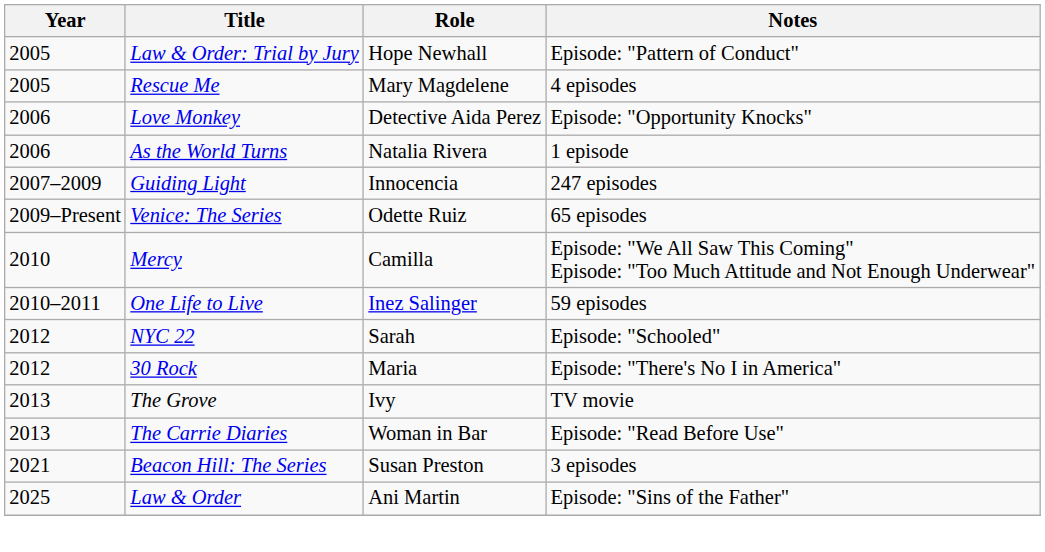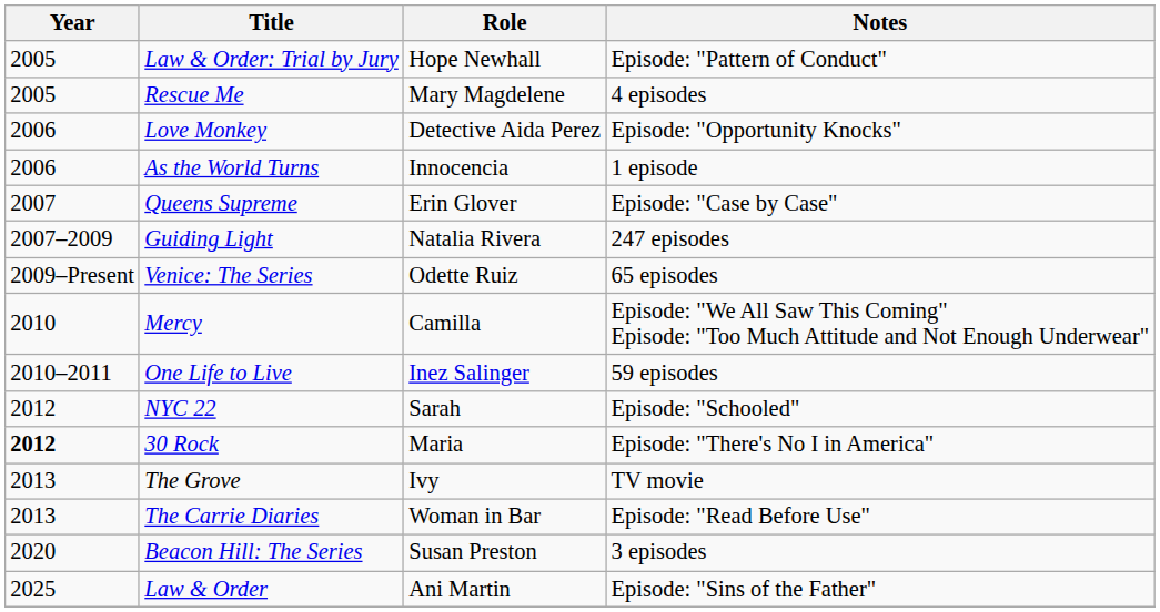 <table class="wikitable sortable">
 <tr>
 <th>Year</th>
 <th>Title</th>
 <th>Role</th>
 <th class="unsortable">Notes</th>
 </tr>
 <tr>
 <td>2005</td>
 <td><em><a href='#'>Law & Order: Trial by Jury</a></em></td>
 <td>Hope Newhall</td>
 <td>Episode: "Pattern of Conduct"</td>
 </tr>
 <tr>
 <td>2005</td>
 <td><em><a href='#'>Rescue Me</a></em></td>
 <td>Mary Magdelene</td>
 <td>4 episodes</td>
 </tr>
 <tr>
 <td>2006</td>
 <td><em><a href='#'>Love Monkey</a></em></td>
 <td>Detective Aida Perez</td>
 <td>Episode: "Opportunity Knocks"</td>
 </tr>
 <tr>
 <td>2006</td>
 <td><em><a href='#'>As the World Turns</a></em></td>
-<td>Natalia Rivera</td>
+<td>Innocencia</td>
 <td>1 episode</td>
+</tr>
+<tr>
+<td>2007</td>
+<td><em><a href='#'>Queens Supreme</a></em></td>
+<td>Erin Glover</td>
+<td>Episode: "Case by Case"</td>
 </tr>
 <tr>
 <td>2007–2009</td>
 <td><em><a href='#'>Guiding Light</a></em></td>
-<td>Innocencia</td>
+<td>Natalia Rivera</td>
 <td>247 episodes</td>
 </tr>
 <tr>
 <td>2009–Present</td>
 <td><em><a href='#'>Venice: The Series</a></em></td>
 <td>Odette Ruiz</td>
 <td>65 episodes</td>
 </tr>
 <tr>
 <td>2010</td>
 <td><em><a href='#'>Mercy</a></em></td>
 <td>Camilla</td>
 <td>Episode: "We All Saw This Coming"<br>Episode: "Too Much Attitude and Not Enough Underwear"</td>
 </tr>
 <tr>
 <td>2010–2011</td>
 <td><em><a href='#'>One Life to Live</a></em></td>
 <td><a href='#'>Inez Salinger</a></td>
 <td>59 episodes</td>
 </tr>
 <tr>
 <td>2012</td>
 <td><em><a href='#'>NYC 22</a></em></td>
 <td>Sarah</td>
 <td>Episode: "Schooled"</td>
 </tr>
 <tr>
-<td>2012</td>
+<td><strong>2012</strong></td>
 <td><em><a href='#'>30 Rock</a></em></td>
 <td>Maria</td>
 <td>Episode: "There's No I in America"</td>
 </tr>
 <tr>
 <td>2013</td>
 <td><em>The Grove</em></td>
 <td>Ivy</td>
 <td>TV movie</td>
 </tr>
 <tr>
 <td>2013</td>
 <td><em><a href='#'>The Carrie Diaries</a></em></td>
 <td>Woman in Bar</td>
 <td>Episode: "Read Before Use"</td>
 </tr>
 <tr>
-<td>2021</td>
+<td>2020</td>
 <td><em><a href='#'>Beacon Hill: The Series</a></em></td>
 <td>Susan Preston</td>
 <td>3 episodes</td>
 </tr>
 <tr>
 <td>2025</td>
 <td><em><a href='#'>Law & Order</a></em></td>
 <td>Ani Martin</td>
 <td>Episode: "Sins of the Father"</td>
 </tr>
 <tr>
 </tr>
 </table>
